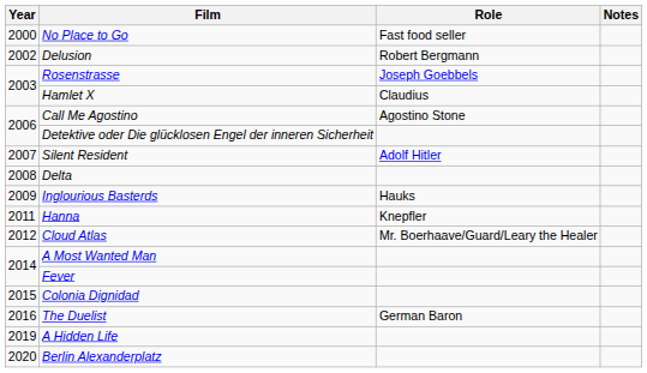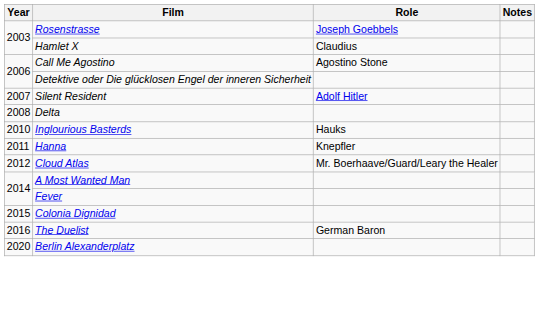 <table class="wikitable sortable">
 <tr>
 <th>Year</th>
 <th>Film</th>
 <th>Role</th>
 <th>Notes</th>
-</tr>
-<tr>
-<td>2000</td>
-<td><em><a href='#'>No Place to Go</a></em></td>
-<td>Fast food seller</td>
-<td></td>
-</tr>
-<tr>
-<td>2002</td>
-<td><em>Delusion</em></td>
-<td>Robert Bergmann</td>
-<td></td>
 </tr>
 <tr>
 <td rowspan="2">2003</td>
 <td><em><a href='#'>Rosenstrasse</a></em></td>
 <td><a href='#'>Joseph Goebbels</a></td>
 <td></td>
 </tr>
 <tr>
 <td><em>Hamlet X </em></td>
 <td>Claudius</td>
 <td></td>
 </tr>
 <tr>
 <td rowspan="2">2006</td>
 <td><em>Call Me Agostino</em></td>
 <td>Agostino Stone</td>
 <td></td>
 </tr>
 <tr>
 <td><em>Detektive oder Die glücklosen Engel der inneren Sicherheit</em></td>
 <td></td>
 <td></td>
 </tr>
 <tr>
 <td>2007</td>
 <td><em>Silent Resident</em></td>
 <td><a href='#'>Adolf Hitler</a></td>
 <td></td>
 </tr>
 <tr>
 <td>2008</td>
 <td><em>Delta</em></td>
 <td></td>
 <td></td>
 </tr>
 <tr>
-<td>2009</td>
+<td>2010</td>
 <td><em><a href='#'>Inglourious Basterds</a></em></td>
 <td>Hauks</td>
 <td></td>
 </tr>
 <tr>
 <td>2011</td>
 <td><em><a href='#'>Hanna</a></em></td>
 <td>Knepfler</td>
 <td></td>
 </tr>
 <tr>
 <td>2012</td>
 <td><em><a href='#'>Cloud Atlas</a></em></td>
 <td>Mr. Boerhaave/Guard/Leary the Healer</td>
 <td></td>
 </tr>
 <tr>
 <td rowspan="2">2014</td>
 <td><em><a href='#'>A Most Wanted Man</a></em></td>
 <td></td>
 <td></td>
 </tr>
 <tr>
 <td><em><a href='#'>Fever</a></em></td>
 <td></td>
 <td></td>
 </tr>
 <tr>
 <td>2015</td>
 <td><em><a href='#'>Colonia Dignidad</a></em></td>
 <td></td>
 <td></td>
 </tr>
 <tr>
 <td>2016</td>
 <td><em><a href='#'>The Duelist</a></em></td>
 <td>German Baron</td>
 <td></td>
 </tr>
 <tr>
-<td>2019</td>
-<td><em><a href='#'>A Hidden Life</a></em></td>
-<td></td>
-<td></td>
-</tr>
-<tr>
 <td>2020</td>
 <td><em><a href='#'>Berlin Alexanderplatz</a></em></td>
 <td></td>
 <td></td>
 </tr>
 </table>
